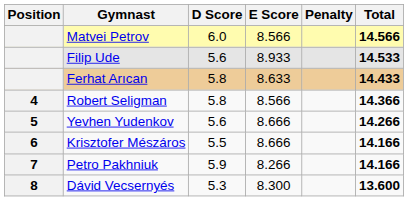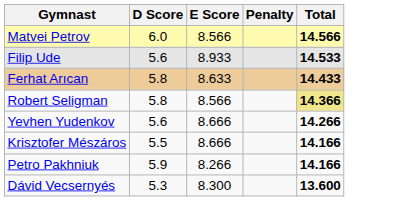 <table style="text-align:center;" class="wikitable sortable">
 <tr>
-<th>Position</th>
 <th>Gymnast</th>
 <th>D Score</th>
 <th>E Score</th>
 <th>Penalty</th>
 <th>Total</th>
 </tr>
 <tr style="background:#fffcaf;">
-<th scope="row" style="text-align:center"></th>
 <td style="text-align:left;"> <a href='#'>Matvei Petrov</a></td>
 <td>6.0</td>
 <td>8.566</td>
 <td></td>
 <td><strong>14.566</strong></td>
 </tr>
 <tr style="background:#e5e5e5;">
-<th scope="row" style="text-align:center"></th>
 <td style="text-align:left;"> <a href='#'>Filip Ude</a></td>
 <td>5.6</td>
 <td>8.933</td>
 <td></td>
 <td><strong>14.533</strong></td>
 </tr>
 <tr style="background:#ec9;">
-<th scope="row" style="text-align:center"></th>
 <td style="text-align:left;"> <a href='#'>Ferhat Arıcan</a></td>
 <td>5.8</td>
 <td>8.633</td>
 <td></td>
 <td><strong>14.433</strong></td>
 </tr>
 <tr>
-<th>4</th>
 <td style="text-align:left;"> <a href='#'>Robert Seligman</a></td>
 <td>5.8</td>
 <td>8.566</td>
 <td></td>
-<td><strong>14.366</strong></td>
+<td style="background: khaki;"><strong>14.366</strong></td>
 </tr>
 <tr>
-<th>5</th>
 <td style="text-align:left;"> <a href='#'>Yevhen Yudenkov</a></td>
 <td>5.6</td>
 <td>8.666</td>
 <td></td>
 <td><strong>14.266</strong></td>
 </tr>
 <tr>
-<th>6</th>
 <td style="text-align:left;"> <a href='#'>Krisztofer Mészáros</a></td>
 <td>5.5</td>
 <td>8.666</td>
 <td></td>
 <td><strong>14.166</strong></td>
 </tr>
 <tr>
-<th>7</th>
 <td style="text-align:left;"> <a href='#'>Petro Pakhniuk</a></td>
 <td>5.9</td>
 <td>8.266</td>
 <td></td>
 <td><strong>14.166</strong></td>
 </tr>
 <tr>
-<th>8</th>
 <td style="text-align:left;"> <a href='#'>Dávid Vecsernyés</a></td>
 <td>5.3</td>
 <td>8.300</td>
 <td></td>
 <td><strong>13.600</strong></td>
 </tr>
 </table>
